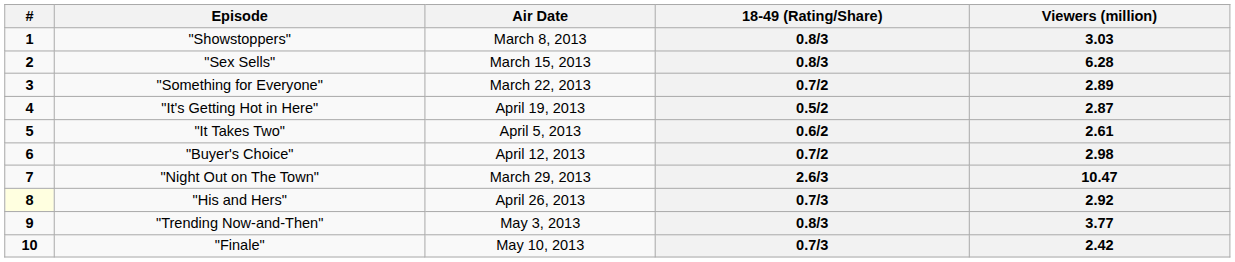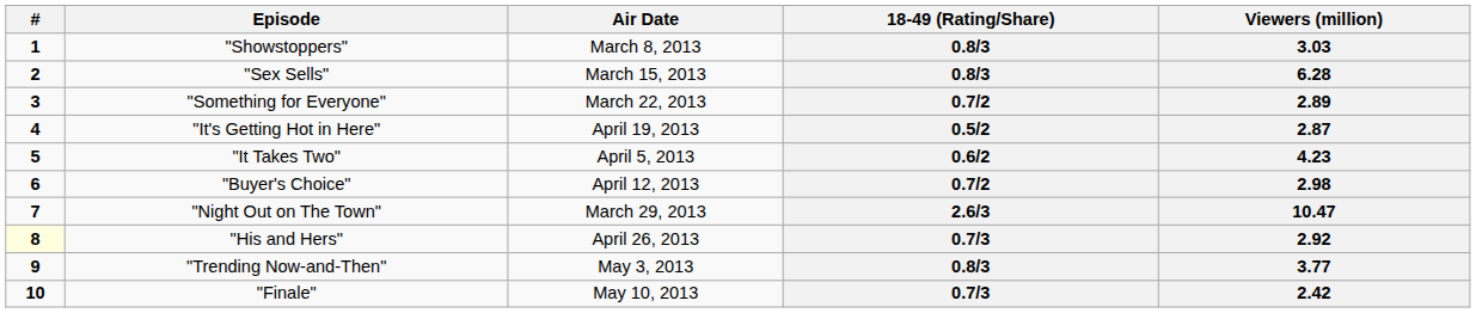 <table class="wikitable" style="font-size:90%; text-align:center; width: 96%; margin-left: auto; margin-right: auto;">
 <tr>
 <th>#</th>
 <th>Episode</th>
 <th>Air Date</th>
 <th>18-49 (Rating/Share)</th>
 <th>Viewers (million)</th>
 </tr>
 <tr>
 <td style="text-align:center"><strong>1</strong></td>
 <td>"Showstoppers"</td>
 <td>March 8, 2013</td>
 <th style="text-align:center">0.8/3</th>
 <th style="text-align:center">3.03</th>
 </tr>
 <tr>
 <td style="text-align:center"><strong>2</strong></td>
 <td>"Sex Sells"</td>
 <td>March 15, 2013</td>
 <th style="text-align:center">0.8/3</th>
 <th style="text-align:center">6.28</th>
 </tr>
 <tr>
 <td style="text-align:center"><strong>3</strong></td>
 <td>"Something for Everyone"</td>
 <td>March 22, 2013</td>
 <th style="text-align:center">0.7/2</th>
 <th style="text-align:center">2.89</th>
 </tr>
 <tr>
 <td style="text-align:center"><strong>4</strong></td>
 <td>"It's Getting Hot in Here"</td>
 <td>April 19, 2013</td>
 <th style="text-align:center">0.5/2</th>
 <th style="text-align:center">2.87</th>
 </tr>
 <tr>
 <td style="text-align:center"><strong>5</strong></td>
 <td>"It Takes Two"</td>
 <td>April 5, 2013</td>
 <th style="text-align:center">0.6/2</th>
-<th style="text-align:center">2.61</th>
+<th style="text-align:center">4.23</th>
 </tr>
 <tr>
 <td style="text-align:center"><strong>6</strong></td>
 <td>"Buyer's Choice"</td>
 <td>April 12, 2013</td>
 <th style="text-align:center">0.7/2</th>
 <th style="text-align:center">2.98</th>
 </tr>
 <tr>
 <td style="text-align:center"><strong>7</strong></td>
 <td>"Night Out on The Town"</td>
 <td>March 29, 2013</td>
 <th style="text-align:center">2.6/3</th>
 <th style="text-align:center">10.47</th>
 </tr>
 <tr>
 <td style="background: lightyellow; text-align:center"><strong>8</strong></td>
 <td>"His and Hers"</td>
 <td>April 26, 2013</td>
 <th style="text-align:center">0.7/3</th>
 <th style="text-align:center">2.92</th>
 </tr>
 <tr>
 <td style="text-align:center"><strong>9</strong></td>
 <td>"Trending Now-and-Then"</td>
 <td>May 3, 2013</td>
 <th style="text-align:center">0.8/3</th>
 <th style="text-align:center">3.77</th>
 </tr>
 <tr>
 <td style="text-align:center"><strong>10</strong></td>
 <td>"Finale"</td>
 <td>May 10, 2013</td>
 <th style="text-align:center">0.7/3</th>
 <th style="text-align:center">2.42</th>
 </tr>
 </table>
